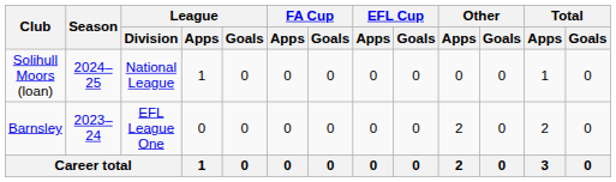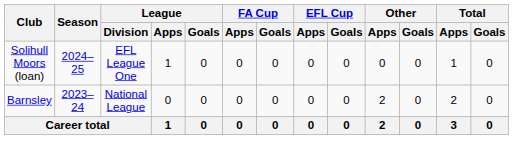 <table class="wikitable" style="text-align:center;">
 <tr>
 <th rowspan="2">Club</th>
 <th rowspan="2">Season</th>
 <th colspan="3">League</th>
 <th colspan="2"><a href='#'>FA Cup</a></th>
 <th colspan="2"><a href='#'>EFL Cup</a></th>
 <th colspan="2">Other</th>
 <th colspan="2">Total</th>
 </tr>
 <tr>
 <th>Division</th>
 <th>Apps</th>
 <th>Goals</th>
 <th>Apps</th>
 <th>Goals</th>
 <th>Apps</th>
 <th>Goals</th>
 <th>Apps</th>
 <th>Goals</th>
 <th>Apps</th>
 <th>Goals</th>
 </tr>
 <tr>
 <td><a href='#'>Solihull Moors</a> (loan)</td>
 <td><a href='#'>2024–25</a></td>
-<td><a href='#'>National League</a></td>
+<td><a href='#'>EFL League One</a></td>
 <td>1</td>
 <td>0</td>
 <td>0</td>
 <td>0</td>
 <td>0</td>
 <td>0</td>
 <td>0</td>
 <td>0</td>
 <td>1</td>
 <td>0</td>
 </tr>
 <tr>
 <td><a href='#'>Barnsley</a></td>
 <td><a href='#'>2023–24</a></td>
-<td><a href='#'>EFL League One</a></td>
+<td><a href='#'>National League</a></td>
 <td>0</td>
 <td>0</td>
 <td>0</td>
 <td>0</td>
 <td>0</td>
 <td>0</td>
 <td>2</td>
 <td>0</td>
 <td>2</td>
 <td>0</td>
 </tr>
 <tr>
 <th colspan="3">Career total</th>
 <th>1</th>
 <th>0</th>
 <th>0</th>
 <th>0</th>
 <th>0</th>
 <th>0</th>
 <th>2</th>
 <th>0</th>
 <th>3</th>
 <th>0</th>
 </tr>
 </table>
